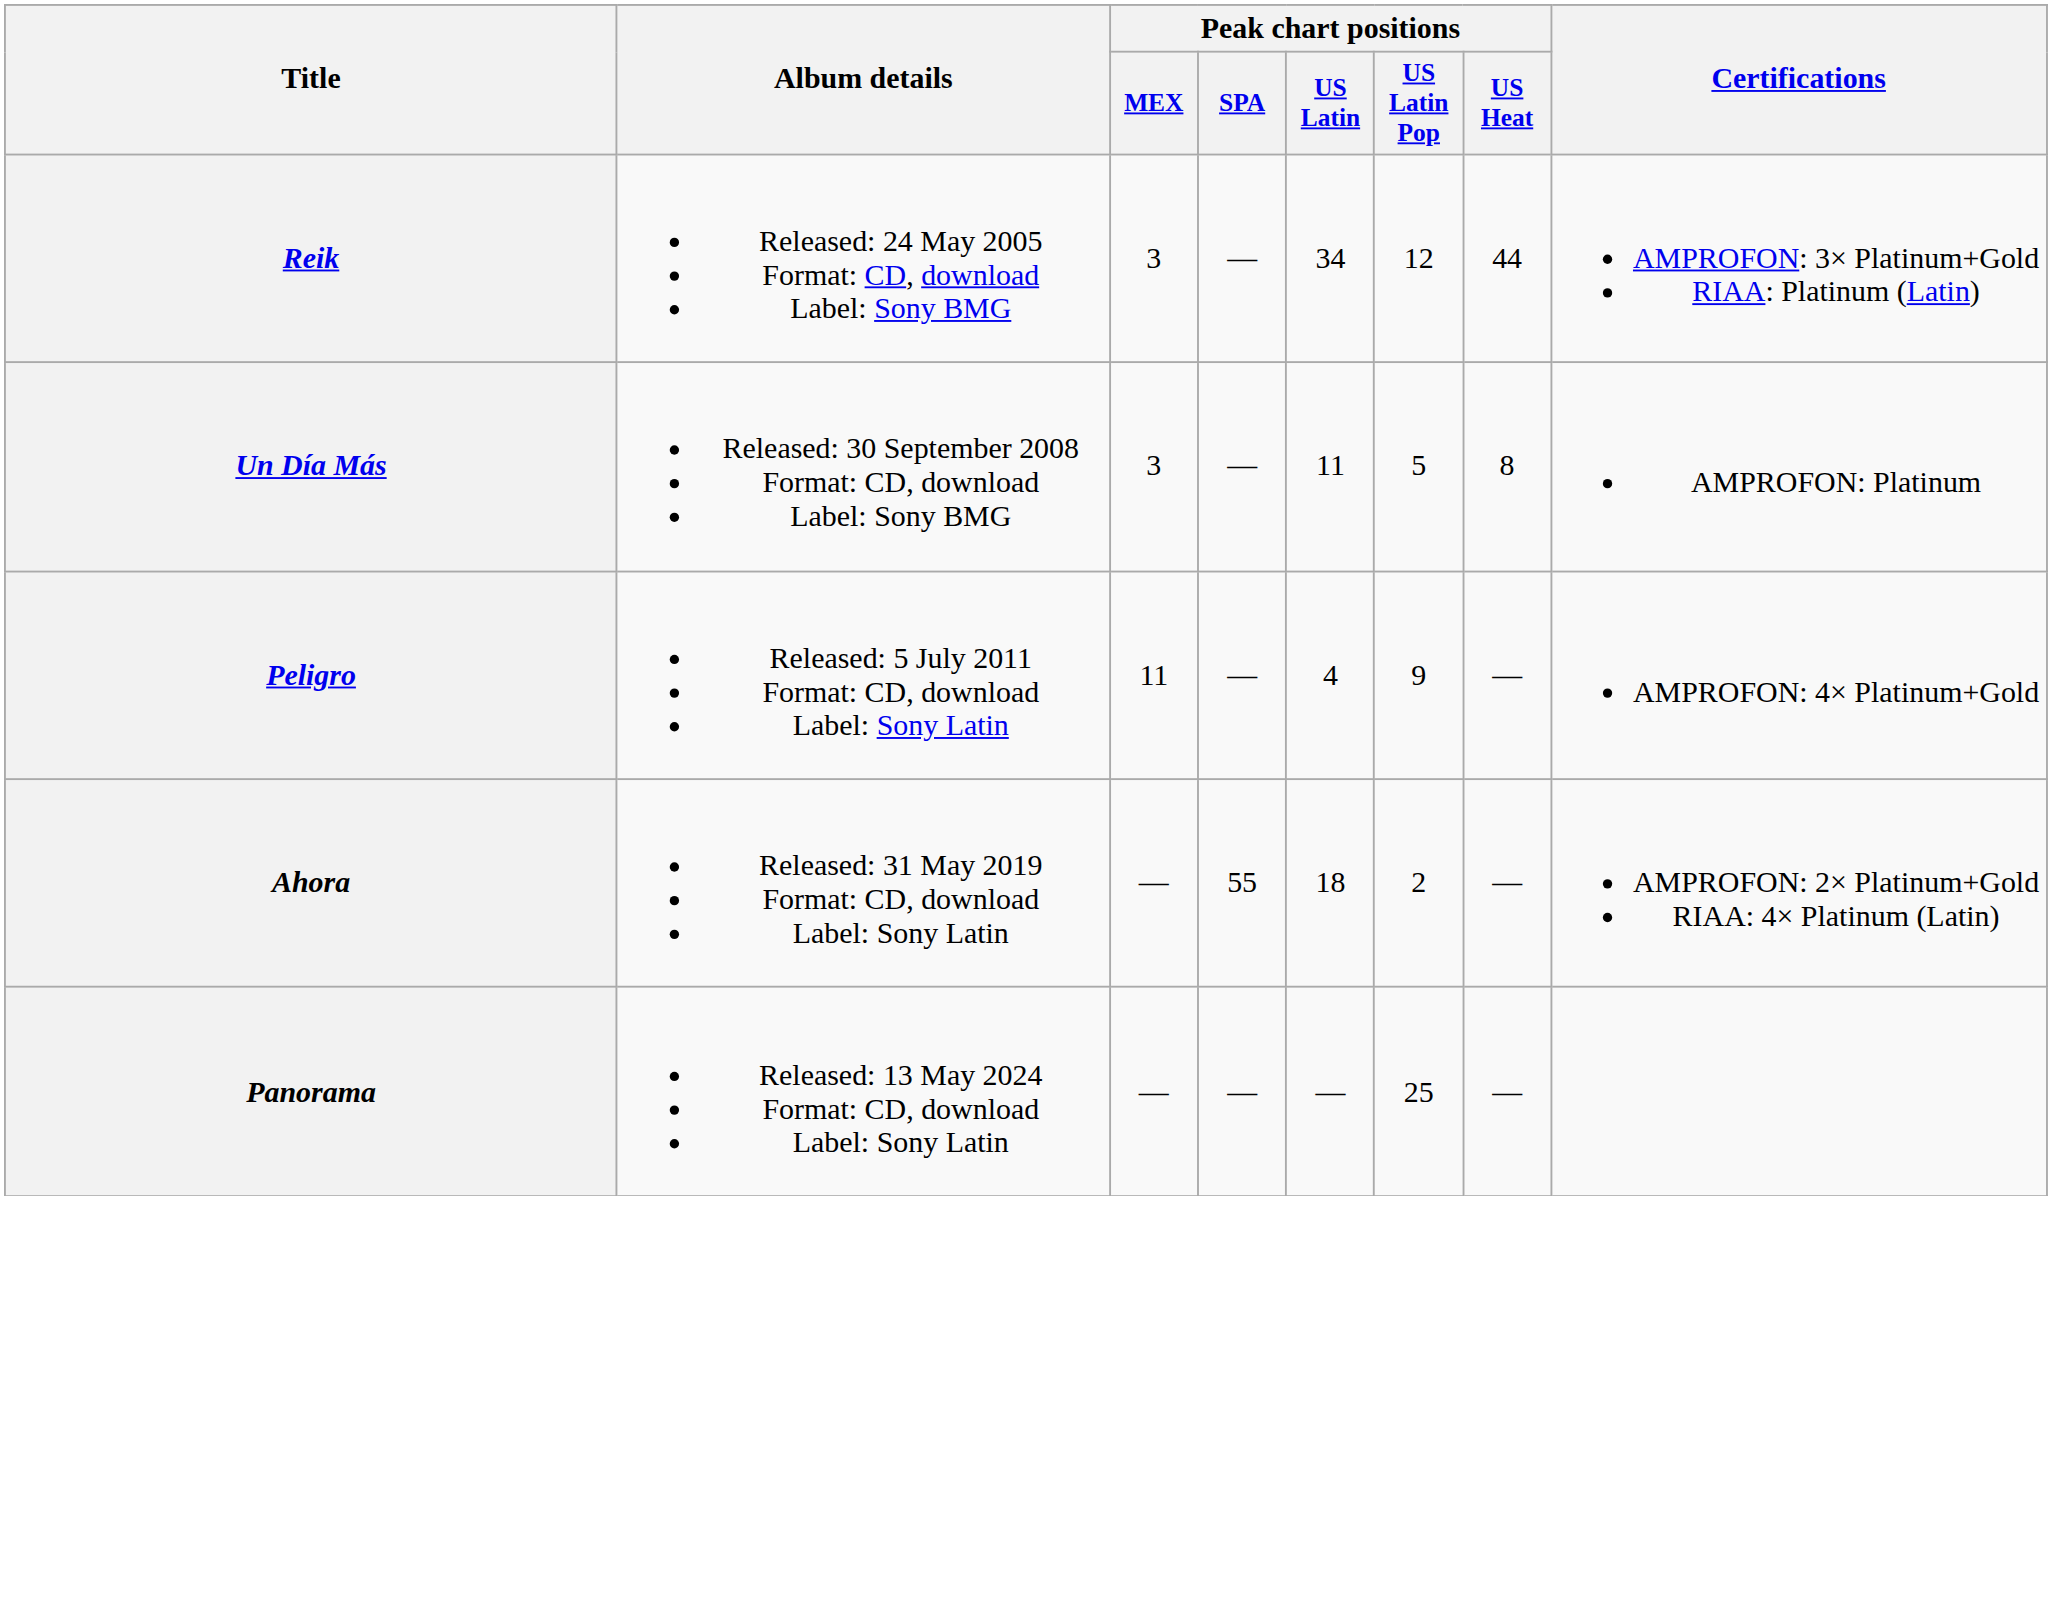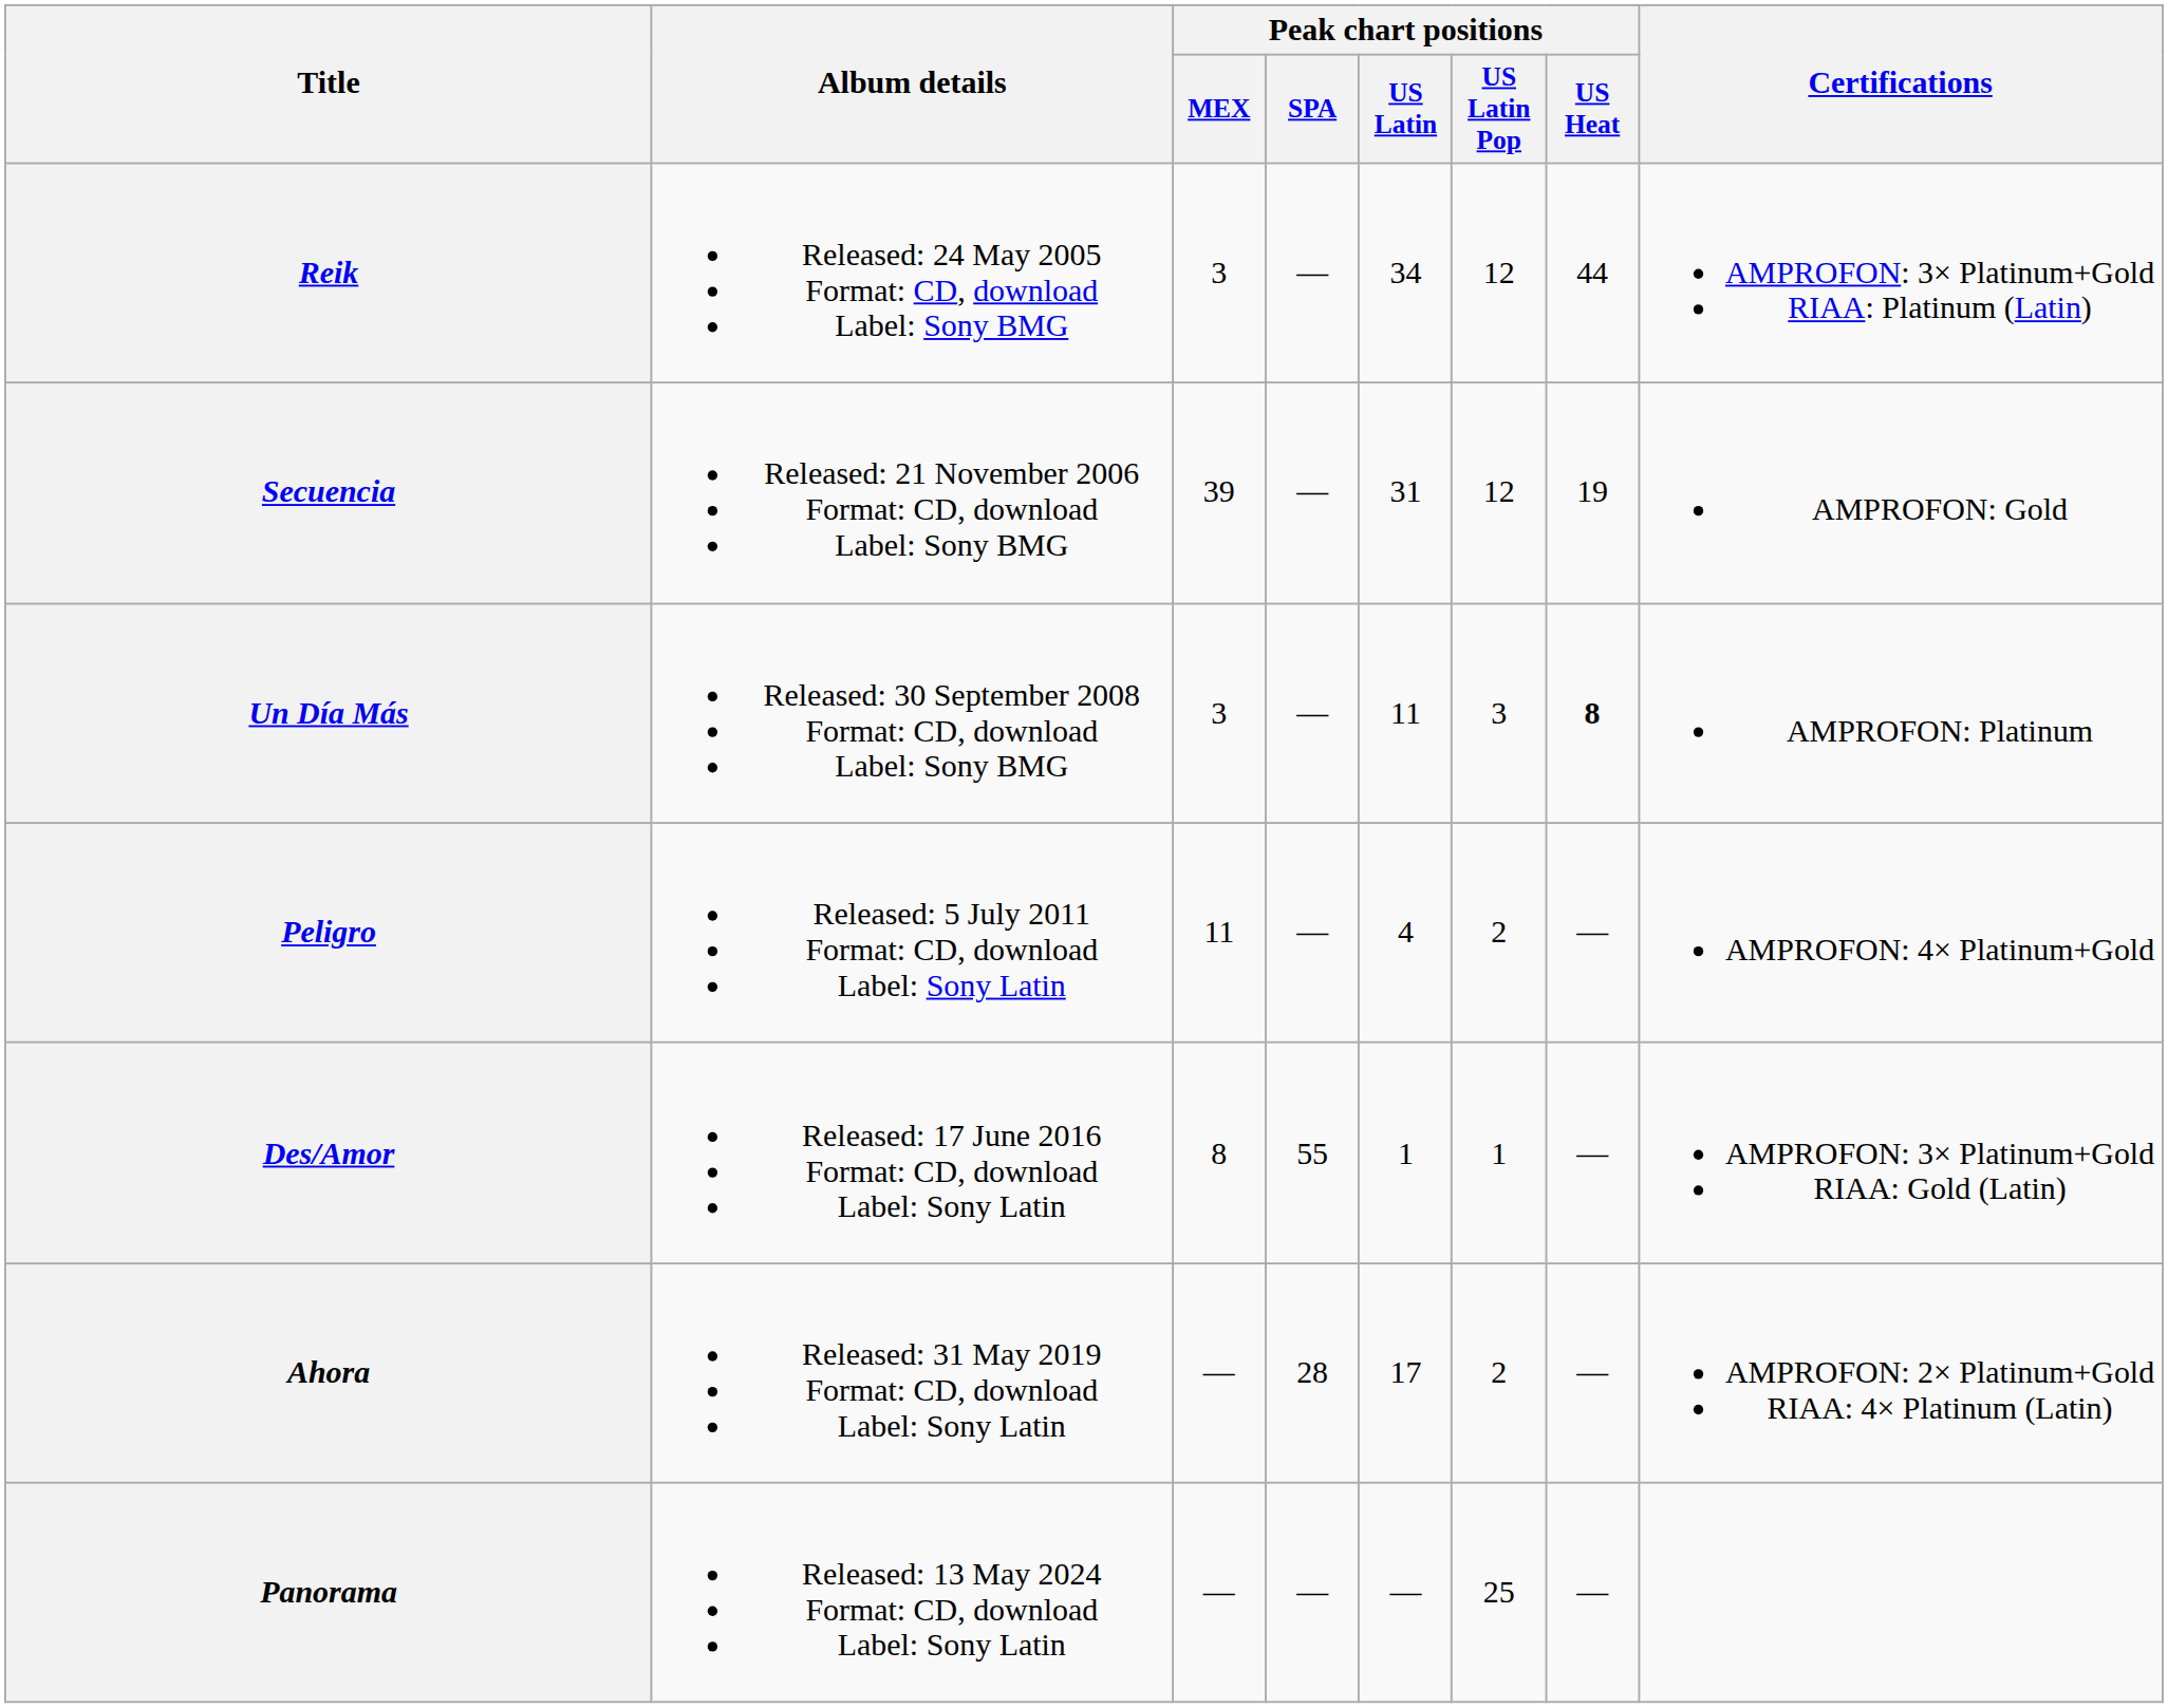 <table class="wikitable plainrowheaders" style="text-align:center;" border="1">
 <tr>
 <th scope="col" rowspan="2" style="width:20em;">Title</th>
 <th scope="col" rowspan="2" style="width:16em;">Album details</th>
 <th scope="col" colspan="5">Peak chart positions</th>
 <th scope="col" rowspan="2"><a href='#'>Certifications</a></th>
 </tr>
 <tr>
 <th scope="col" style="width:3em;font-size:85%;"><a href='#'>MEX</a><br></th>
 <th scope="col" style="width:3em;font-size:85%;"><a href='#'>SPA</a><br></th>
 <th scope="col" style="width:3em;font-size:85%;"><a href='#'>US Latin</a><br></th>
 <th scope="col" style="width:3em;font-size:85%;"><a href='#'>US Latin Pop</a><br></th>
 <th scope="col" style="width:3em;font-size:85%;"><a href='#'>US<br>Heat</a><br></th>
 </tr>
 <tr>
 <th scope="row"><em><a href='#'>Reik</a></em></th>
 <td><br><ul><li>Released: 24 May 2005</li><li>Format: <a href='#'>CD</a>, <a href='#'>download</a></li><li>Label: <a href='#'>Sony BMG</a></li></ul></td>
 <td>3</td>
 <td>—</td>
 <td>34</td>
 <td>12</td>
 <td>44</td>
 <td><br><ul><li><a href='#'>AMPROFON</a>: 3× Platinum+Gold</li><li><a href='#'>RIAA</a>: Platinum (<a href='#'>Latin</a>)</li></ul></td>
 </tr>
 <tr>
+<th scope="row"><em><a href='#'>Secuencia</a></em></th>
+<td><br><ul><li>Released: 21 November 2006</li><li>Format: CD, download</li><li>Label: Sony BMG</li></ul></td>
+<td>39</td>
+<td>—</td>
+<td>31</td>
+<td>12</td>
+<td>19</td>
+<td><br><ul><li>AMPROFON: Gold</li></ul></td>
+</tr>
+<tr>
 <th scope="row"><em><a href='#'>Un Día Más</a></em></th>
 <td><br><ul><li>Released: 30 September 2008</li><li>Format: CD, download</li><li>Label: Sony BMG</li></ul></td>
 <td>3</td>
 <td>—</td>
 <td>11</td>
-<td>5</td>
-<td>8</td>
+<td>3</td>
+<td><strong>8</strong></td>
 <td><br><ul><li>AMPROFON: Platinum</li></ul></td>
 </tr>
 <tr>
 <th scope="row"><em><a href='#'>Peligro</a></em></th>
 <td><br><ul><li>Released: 5 July 2011</li><li>Format: CD, download</li><li>Label: <a href='#'>Sony Latin</a></li></ul></td>
 <td>11</td>
 <td>—</td>
 <td>4</td>
-<td>9</td>
+<td>2</td>
 <td>—</td>
 <td><br><ul><li>AMPROFON: 4× Platinum+Gold</li></ul></td>
+</tr>
+<tr>
+<th scope="row"><em><a href='#'>Des/Amor</a></em></th>
+<td><br><ul><li>Released: 17 June 2016</li><li>Format: CD, download</li><li>Label: Sony Latin</li></ul></td>
+<td>8</td>
+<td>55</td>
+<td>1</td>
+<td>1</td>
+<td>—</td>
+<td><br><ul><li>AMPROFON: 3× Platinum+Gold</li><li>RIAA: Gold (Latin)</li></ul></td>
 </tr>
 <tr>
 <th scope="row"><em>Ahora</em></th>
 <td><br><ul><li>Released: 31 May 2019</li><li>Format: CD, download</li><li>Label: Sony Latin</li></ul></td>
 <td>—</td>
-<td>55</td>
-<td>18</td>
+<td>28</td>
+<td>17</td>
 <td>2</td>
 <td>—</td>
 <td><br><ul><li>AMPROFON: 2× Platinum+Gold</li><li>RIAA: 4× Platinum (Latin)</li></ul></td>
 </tr>
 <tr>
 <th scope="row"><em>Panorama</em></th>
 <td><br><ul><li>Released: 13 May 2024</li><li>Format: CD, download</li><li>Label: Sony Latin</li></ul></td>
 <td>—</td>
 <td>—</td>
 <td>—</td>
 <td>25</td>
 <td>—</td>
 <td></td>
 </tr>
 </table>
